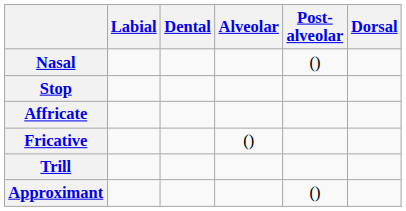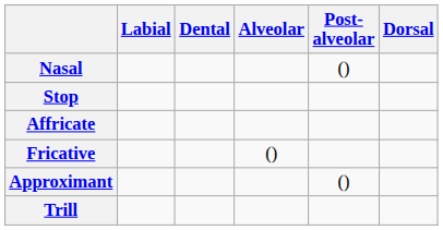 <table class="wikitable" style="text-align:center">
 <tr>
 <th></th>
 <th><a href='#'>Labial</a></th>
 <th><a href='#'>Dental</a></th>
 <th><a href='#'>Alveolar</a></th>
 <th><a href='#'>Post-<br>alveolar</a></th>
 <th><a href='#'>Dorsal</a></th>
 </tr>
 <tr>
 <th><a href='#'>Nasal</a></th>
 <td></td>
 <td></td>
 <td></td>
 <td>()</td>
 <td></td>
 </tr>
 <tr>
 <th><a href='#'>Stop</a></th>
 <td></td>
 <td></td>
 <td></td>
 <td></td>
 <td></td>
 </tr>
 <tr>
 <th><a href='#'>Affricate</a></th>
 <td></td>
 <td></td>
 <td></td>
 <td></td>
 <td></td>
 </tr>
 <tr>
 <th><a href='#'>Fricative</a></th>
 <td></td>
 <td></td>
 <td>()</td>
 <td></td>
 <td></td>
 </tr>
 <tr>
+<th><a href='#'>Approximant</a></th>
+<td></td>
+<td></td>
+<td></td>
+<td>()</td>
+<td></td>
+</tr>
+<tr>
 <th><a href='#'>Trill</a></th>
 <td></td>
 <td></td>
 <td></td>
 <td></td>
 <td></td>
 </tr>
-<tr>
-<th><a href='#'>Approximant</a></th>
-<td></td>
-<td></td>
-<td></td>
-<td>()</td>
-<td></td>
-</tr>
 </table>
